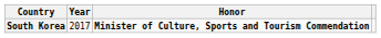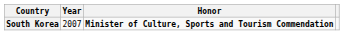 <table class="wikitable plainrowheaders sortable">
 <tr>
 <th scope="col">Country</th>
 <th scope="col">Year</th>
 <th scope="col">Honor</th>
 <th scope="col" class="unsortable"></th>
 </tr>
 <tr>
 <th scope="row">South Korea</th>
-<td style="text-align:center">2017</td>
+<td style="text-align:center">2007</td>
 <td><strong>Minister of Culture, Sports and Tourism Commendation</strong></td>
 <td style="text-align:center"></td>
 </tr>
 </table>
